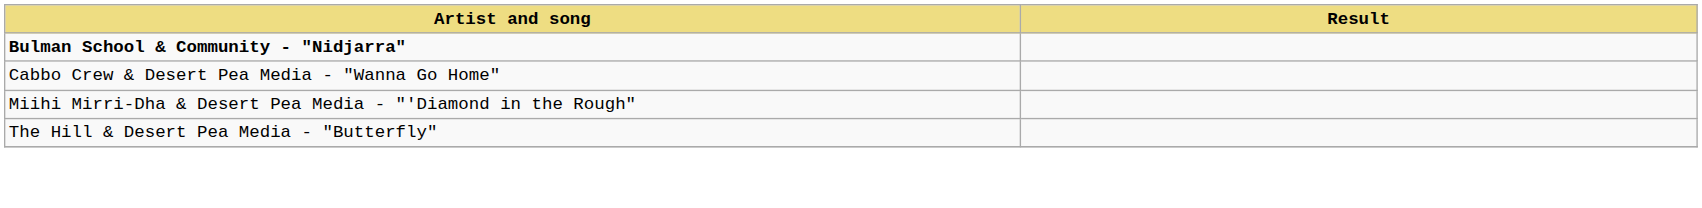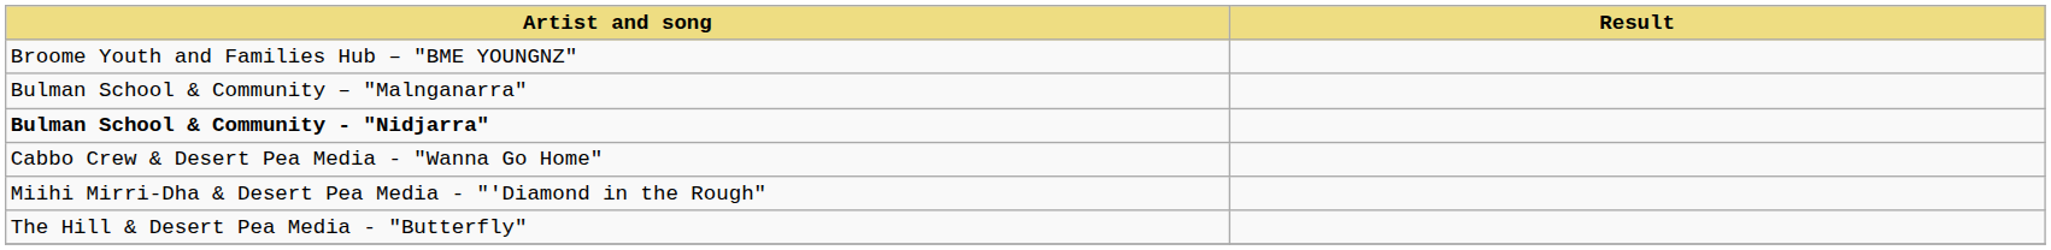 <table class="wikitable" width=100%>
 <tr>
 <th style="width:15%;background:#EEDD82;">Artist and song</th>
 <th style="width:10%;background:#EEDD82;">Result</th>
+</tr>
+<tr>
+<td>Broome Youth and Families Hub – "BME YOUNGNZ"</td>
+<td></td>
+</tr>
+<tr>
+<td>Bulman School & Community – "Malnganarra"</td>
+<td></td>
 </tr>
 <tr>
 <td><strong>Bulman School & Community - "Nidjarra"</strong></td>
 <td></td>
 </tr>
 <tr>
 <td>Cabbo Crew & Desert Pea Media - "Wanna Go Home"</td>
 <td></td>
 </tr>
 <tr>
 <td>Miihi Mirri-Dha & Desert Pea Media - "'Diamond in the Rough"</td>
 <td></td>
 </tr>
 <tr>
 <td>The Hill & Desert Pea Media - "Butterfly"</td>
 <td></td>
 </tr>
 <tr>
 </tr>
 </table>
